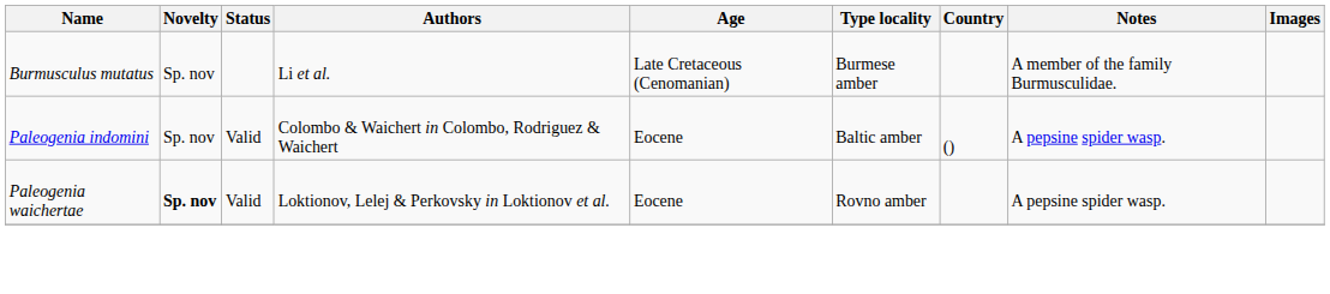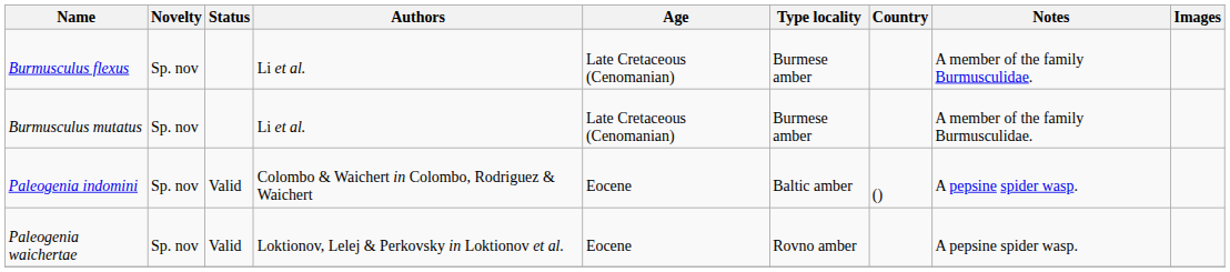 <table class="wikitable sortable" align="center" width="100%">
 <tr>
 <th>Name</th>
 <th>Novelty</th>
 <th>Status</th>
 <th>Authors</th>
 <th>Age</th>
 <th>Type locality</th>
 <th>Country</th>
 <th>Notes</th>
 <th>Images</th>
+</tr>
+<tr>
+<td><br><em><a href='#'>Burmusculus flexus</a></em></td>
+<td><br>Sp. nov</td>
+<td></td>
+<td><br>Li <em>et al.</em></td>
+<td><br>Late Cretaceous (Cenomanian)</td>
+<td><br>Burmese amber</td>
+<td><br></td>
+<td><br>A member of the family <a href='#'>Burmusculidae</a>.</td>
+<td></td>
 </tr>
 <tr>
 <td><br><em>Burmusculus mutatus</em></td>
 <td><br>Sp. nov</td>
 <td></td>
 <td><br>Li <em>et al.</em></td>
 <td><br>Late Cretaceous (Cenomanian)</td>
 <td><br>Burmese amber</td>
 <td><br></td>
 <td><br>A member of the family Burmusculidae.</td>
 <td></td>
 </tr>
 <tr>
 <td><br><em><a href='#'>Paleogenia indomini</a></em></td>
 <td><br>Sp. nov</td>
 <td><br>Valid</td>
 <td><br>Colombo & Waichert <em>in</em> Colombo, Rodriguez & Waichert</td>
 <td><br>Eocene</td>
 <td><br>Baltic amber</td>
 <td><br><br>()</td>
 <td><br>A <a href='#'>pepsine</a> <a href='#'>spider wasp</a>.</td>
 <td></td>
 </tr>
 <tr>
 <td><br><em>Paleogenia waichertae</em></td>
-<td><strong><br>Sp. nov</strong></td>
+<td><br>Sp. nov</td>
 <td><br>Valid</td>
 <td><br>Loktionov, Lelej & Perkovsky <em>in</em> Loktionov <em>et al.</em></td>
 <td><br>Eocene</td>
 <td><br>Rovno amber</td>
 <td><br></td>
 <td><br>A pepsine spider wasp.</td>
 <td></td>
 </tr>
 <tr>
 </tr>
 </table>
